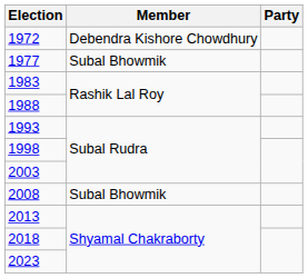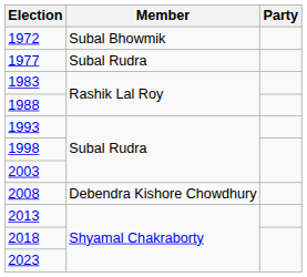 <table class="wikitable sortable">
 <tr>
 <th>Election</th>
 <th>Member</th>
 <th colspan=2>Party</th>
 </tr>
 <tr>
 <td><a href='#'>1972</a></td>
-<td>Debendra Kishore Chowdhury</td>
+<td>Subal Bhowmik</td>
 <td></td>
 </tr>
 <tr>
 <td><a href='#'>1977</a></td>
-<td>Subal Bhowmik</td>
+<td>Subal Rudra</td>
 <td></td>
 </tr>
 <tr>
 <td><a href='#'>1983</a></td>
 <td rowspan=2>Rashik Lal Roy</td>
 <td></td>
 </tr>
 <tr>
 <td><a href='#'>1988</a></td>
 </tr>
 <tr>
 <td><a href='#'>1993</a></td>
 <td rowspan=3>Subal Rudra</td>
 <td></td>
 </tr>
 <tr>
 <td><a href='#'>1998</a></td>
 </tr>
 <tr>
 <td><a href='#'>2003</a></td>
 </tr>
 <tr>
 <td><a href='#'>2008</a></td>
-<td>Subal Bhowmik</td>
+<td>Debendra Kishore Chowdhury</td>
 <td></td>
 </tr>
 <tr>
 <td><a href='#'>2013</a></td>
 <td rowspan=3><a href='#'>Shyamal Chakraborty</a></td>
 <td></td>
 </tr>
 <tr>
 <td><a href='#'>2018</a></td>
 </tr>
 <tr>
 <td><a href='#'>2023</a></td>
 </tr>
 </table>
